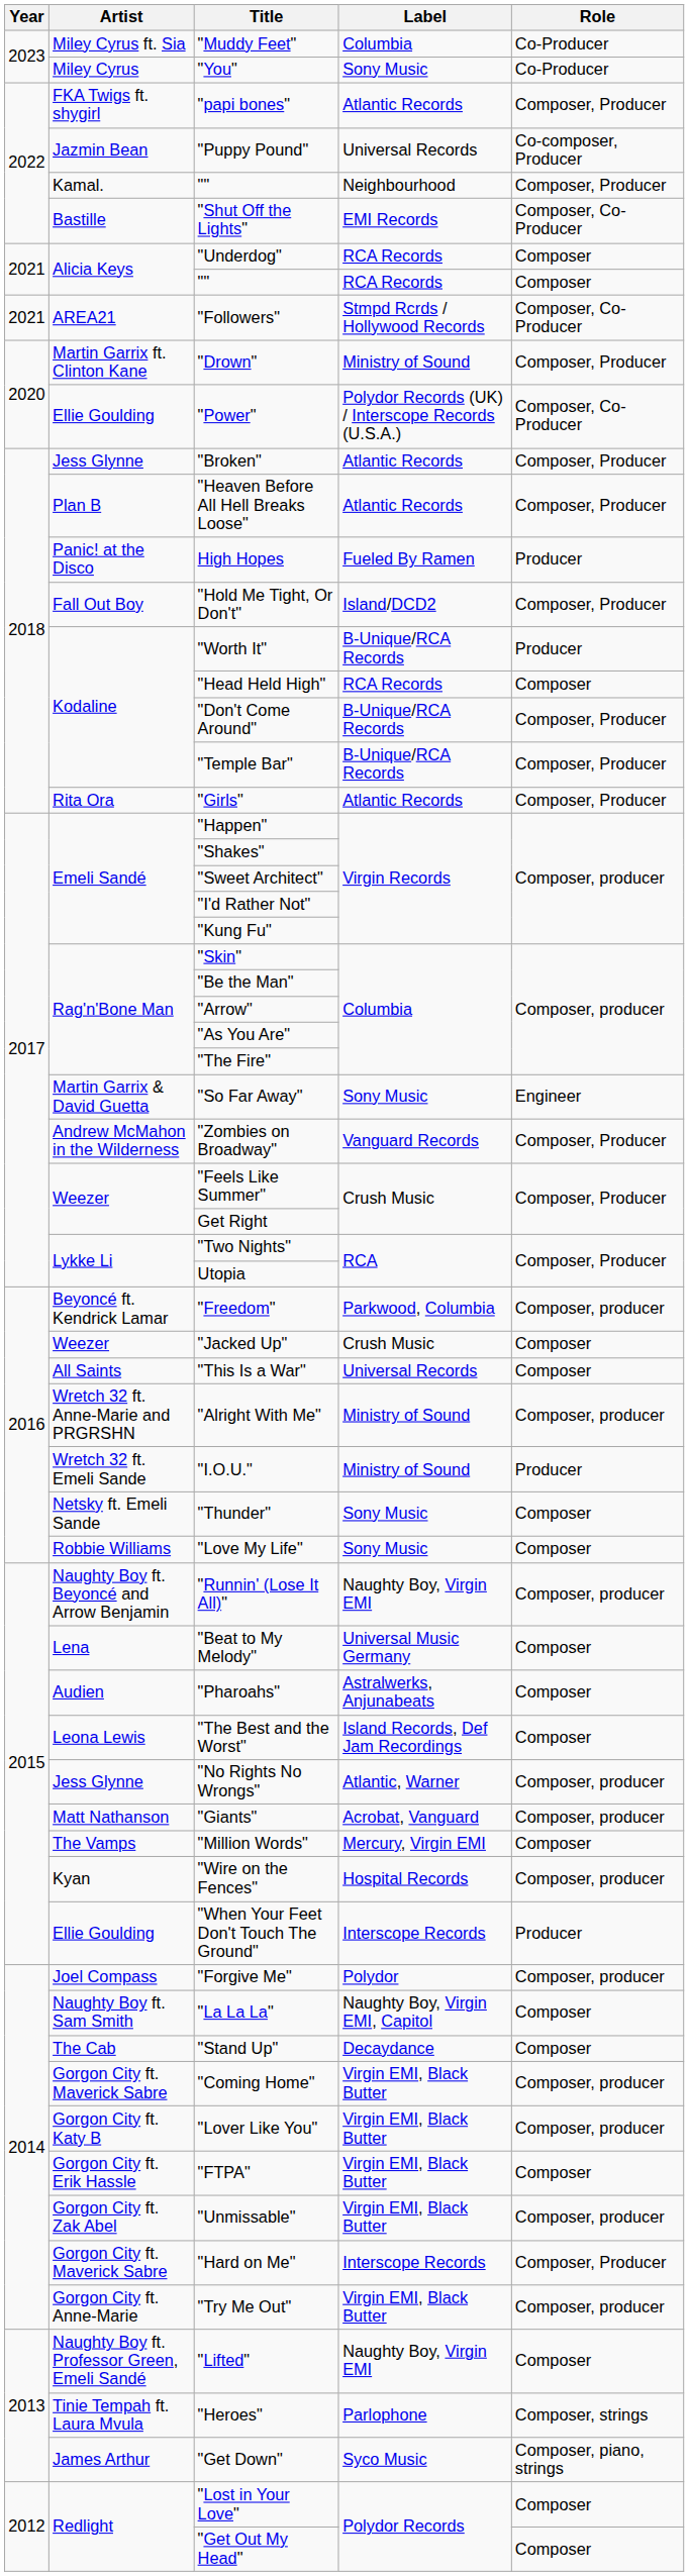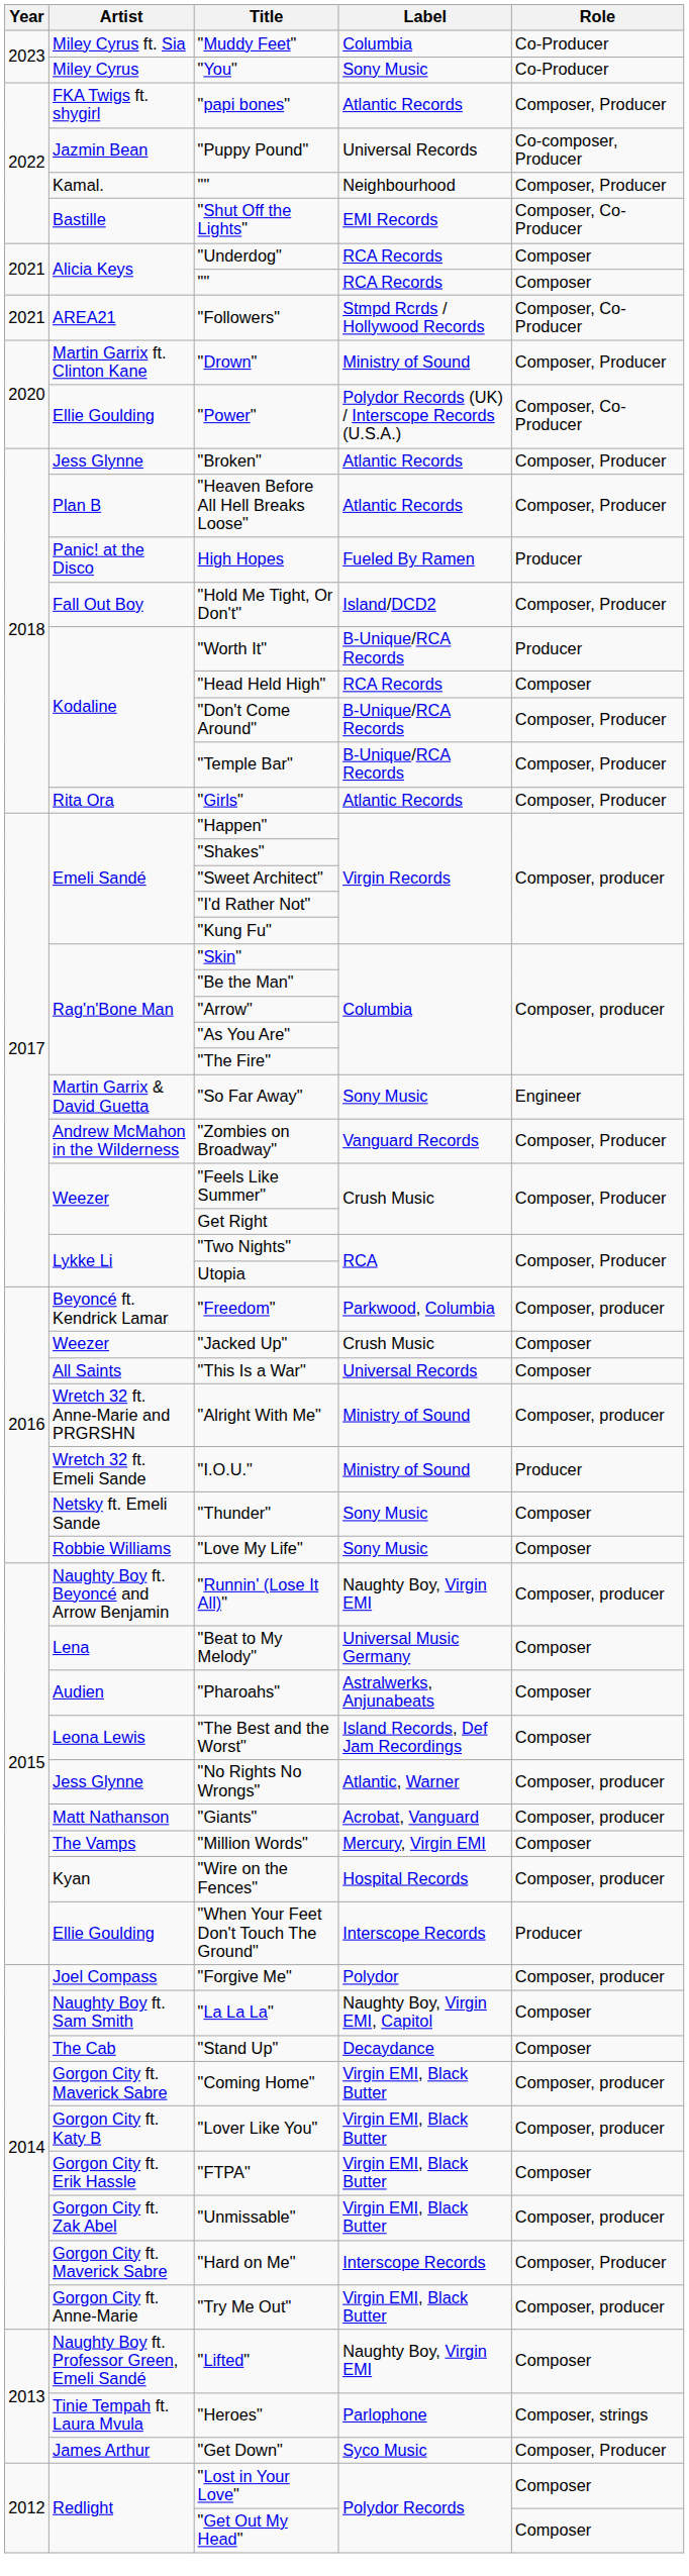 <table class="wikitable sortable">
 <tr>
 <th style="width: 20pt;">Year</th>
 <th style="width: 100pt;">Artist</th>
 <th style="width: 100pt;">Title</th>
 <th style="width: 120pt;">Label</th>
 <th style="width: 120pt;">Role</th>
 </tr>
 <tr>
 <td rowspan="2">2023</td>
 <td><a href='#'>Miley Cyrus</a> ft. <a href='#'>Sia</a></td>
 <td>"<a href='#'>Muddy Feet</a>"</td>
 <td><a href='#'>Columbia</a></td>
 <td>Co-Producer</td>
 </tr>
 <tr>
 <td><a href='#'>Miley Cyrus</a></td>
 <td>"<a href='#'>You</a>"</td>
 <td><a href='#'>Sony Music</a></td>
 <td>Co-Producer</td>
 </tr>
 <tr>
 <td rowspan="4">2022</td>
 <td><a href='#'>FKA Twigs</a> ft. <a href='#'>shygirl</a></td>
 <td>"<a href='#'>papi bones</a>"</td>
 <td><a href='#'>Atlantic Records</a></td>
 <td>Composer, Producer</td>
 </tr>
 <tr>
 <td><a href='#'>Jazmin Bean</a></td>
 <td>"Puppy Pound"</td>
 <td>Universal Records</td>
 <td>Co-composer, Producer</td>
 </tr>
 <tr>
 <td>Kamal.</td>
 <td>""</td>
 <td>Neighbourhood</td>
 <td>Composer, Producer</td>
 </tr>
 <tr>
 <td><a href='#'>Bastille</a></td>
 <td>"<a href='#'>Shut Off the Lights</a>"</td>
 <td><a href='#'>EMI Records</a></td>
 <td>Composer, Co-Producer</td>
 </tr>
 <tr>
 <td rowspan="2">2021</td>
 <td rowspan="2"><a href='#'>Alicia Keys</a></td>
 <td>"Underdog"</td>
 <td><a href='#'>RCA Records</a></td>
 <td>Composer</td>
 </tr>
 <tr>
 <td>""</td>
 <td><a href='#'>RCA Records</a></td>
 <td>Composer</td>
 </tr>
 <tr>
 <td rowspan="1">2021</td>
 <td><a href='#'>AREA21</a></td>
 <td>"Followers"</td>
 <td><a href='#'>Stmpd Rcrds</a> / <a href='#'>Hollywood Records</a></td>
 <td>Composer, Co-Producer</td>
 </tr>
 <tr>
 <td rowspan="2">2020</td>
 <td><a href='#'>Martin Garrix</a> ft. <a href='#'>Clinton Kane</a></td>
 <td>"<a href='#'>Drown</a>"</td>
 <td><a href='#'>Ministry of Sound</a></td>
 <td>Composer, Producer</td>
 </tr>
 <tr>
 <td><a href='#'>Ellie Goulding</a></td>
 <td>"<a href='#'>Power</a>"</td>
 <td><a href='#'>Polydor Records</a> (UK) / <a href='#'>Interscope Records</a> (U.S.A.)</td>
 <td>Composer, Co-Producer</td>
 </tr>
 <tr>
 <td rowspan="9">2018</td>
 <td><a href='#'>Jess Glynne</a></td>
 <td>"Broken"</td>
 <td><a href='#'>Atlantic Records</a></td>
 <td>Composer, Producer</td>
 </tr>
 <tr>
 <td><a href='#'>Plan B</a></td>
 <td>"Heaven Before All Hell Breaks Loose"</td>
 <td><a href='#'>Atlantic Records</a></td>
 <td>Composer, Producer</td>
 </tr>
 <tr>
 <td><a href='#'>Panic! at the Disco</a></td>
 <td><a href='#'>High Hopes</a></td>
 <td><a href='#'>Fueled By Ramen</a></td>
 <td>Producer</td>
 </tr>
 <tr>
 <td><a href='#'>Fall Out Boy</a></td>
 <td>"Hold Me Tight, Or Don't"</td>
 <td><a href='#'>Island</a>/<a href='#'>DCD2</a></td>
 <td>Composer, Producer</td>
 </tr>
 <tr>
 <td rowspan="4"><a href='#'>Kodaline</a></td>
 <td>"Worth It"</td>
 <td><a href='#'>B-Unique</a>/<a href='#'>RCA Records</a></td>
 <td>Producer</td>
 </tr>
 <tr>
 <td>"Head Held High"</td>
 <td><a href='#'>RCA Records</a></td>
 <td>Composer</td>
 </tr>
 <tr>
 <td>"Don't Come Around"</td>
 <td><a href='#'>B-Unique</a>/<a href='#'>RCA Records</a></td>
 <td>Composer, Producer</td>
 </tr>
 <tr>
 <td>"Temple Bar"</td>
 <td><a href='#'>B-Unique</a>/<a href='#'>RCA Records</a></td>
 <td>Composer, Producer</td>
 </tr>
 <tr>
 <td><a href='#'>Rita Ora</a></td>
 <td>"<a href='#'>Girls</a>"</td>
 <td><a href='#'>Atlantic Records</a></td>
 <td>Composer, Producer</td>
 </tr>
 <tr>
 <td rowspan="16">2017</td>
 <td rowspan="5"><a href='#'>Emeli Sandé</a></td>
 <td>"Happen"</td>
 <td rowspan="5"><a href='#'>Virgin Records</a></td>
 <td rowspan="5">Composer, producer</td>
 </tr>
 <tr>
 <td>"Shakes"</td>
 </tr>
 <tr>
 <td>"Sweet Architect"</td>
 </tr>
 <tr>
 <td>"I'd Rather Not"</td>
 </tr>
 <tr>
 <td>"Kung Fu"</td>
 </tr>
 <tr>
 <td rowspan="5"><a href='#'>Rag'n'Bone Man</a></td>
 <td>"<a href='#'>Skin</a>"</td>
 <td rowspan="5"><a href='#'>Columbia</a></td>
 <td rowspan="5">Composer, producer</td>
 </tr>
 <tr>
 <td>"Be the Man"</td>
 </tr>
 <tr>
 <td>"Arrow"</td>
 </tr>
 <tr>
 <td>"As You Are"</td>
 </tr>
 <tr>
 <td>"The Fire"</td>
 </tr>
 <tr>
 <td><a href='#'>Martin Garrix</a> & <a href='#'>David Guetta</a></td>
 <td>"So Far Away"</td>
 <td><a href='#'>Sony Music</a></td>
 <td>Engineer</td>
 </tr>
 <tr>
 <td><a href='#'>Andrew McMahon in the Wilderness</a></td>
 <td>"Zombies on Broadway"</td>
 <td><a href='#'>Vanguard Records</a></td>
 <td>Composer, Producer</td>
 </tr>
 <tr>
 <td rowspan="2"><a href='#'>Weezer</a></td>
 <td>"Feels Like Summer"</td>
 <td rowspan="2">Crush Music</td>
 <td rowspan="2">Composer, Producer</td>
 </tr>
 <tr>
 <td>Get Right</td>
 </tr>
 <tr>
 <td rowspan="2"><a href='#'>Lykke Li</a></td>
 <td>"Two Nights"</td>
 <td rowspan="2"><a href='#'>RCA</a></td>
 <td rowspan="2">Composer, Producer</td>
 </tr>
 <tr>
 <td>Utopia</td>
 </tr>
 <tr>
 <td rowspan="7">2016</td>
 <td><a href='#'>Beyoncé</a> ft. Kendrick Lamar</td>
 <td>"<a href='#'>Freedom</a>"</td>
 <td><a href='#'>Parkwood</a>, <a href='#'>Columbia</a></td>
 <td>Composer, producer</td>
 </tr>
 <tr>
 <td><a href='#'>Weezer</a></td>
 <td>"Jacked Up"</td>
 <td>Crush Music</td>
 <td>Composer</td>
 </tr>
 <tr>
 <td><a href='#'>All Saints</a></td>
 <td>"This Is a War"</td>
 <td><a href='#'>Universal Records</a></td>
 <td>Composer</td>
 </tr>
 <tr>
 <td><a href='#'>Wretch 32</a> ft. Anne-Marie and PRGRSHN</td>
 <td>"Alright With Me"</td>
 <td><a href='#'>Ministry of Sound</a></td>
 <td>Composer, producer</td>
 </tr>
 <tr>
 <td><a href='#'>Wretch 32</a> ft. Emeli Sande</td>
 <td>"I.O.U."</td>
 <td><a href='#'>Ministry of Sound</a></td>
 <td>Producer</td>
 </tr>
 <tr>
 <td><a href='#'>Netsky</a> ft. Emeli Sande</td>
 <td>"Thunder"</td>
 <td><a href='#'>Sony Music</a></td>
 <td>Composer</td>
 </tr>
 <tr>
 <td><a href='#'>Robbie Williams</a></td>
 <td>"Love My Life"</td>
 <td><a href='#'>Sony Music</a></td>
 <td>Composer</td>
 </tr>
 <tr>
 <td rowspan="9">2015</td>
 <td><a href='#'>Naughty Boy</a> ft. <a href='#'>Beyoncé</a> and Arrow Benjamin</td>
 <td>"<a href='#'>Runnin' (Lose It All)</a>"</td>
 <td>Naughty Boy, <a href='#'>Virgin EMI</a></td>
 <td>Composer, producer</td>
 </tr>
 <tr>
 <td><a href='#'>Lena</a></td>
 <td>"Beat to My Melody"</td>
 <td><a href='#'>Universal Music Germany</a></td>
 <td>Composer</td>
 </tr>
 <tr>
 <td><a href='#'>Audien</a></td>
 <td>"Pharoahs"</td>
 <td><a href='#'>Astralwerks</a>, <a href='#'>Anjunabeats</a></td>
 <td>Composer</td>
 </tr>
 <tr>
 <td><a href='#'>Leona Lewis</a></td>
 <td>"The Best and the Worst"</td>
 <td><a href='#'>Island Records</a>, <a href='#'>Def Jam Recordings</a></td>
 <td>Composer</td>
 </tr>
 <tr>
 <td><a href='#'>Jess Glynne</a></td>
 <td>"No Rights No Wrongs"</td>
 <td><a href='#'>Atlantic</a>, <a href='#'>Warner</a></td>
 <td>Composer, producer</td>
 </tr>
 <tr>
 <td><a href='#'>Matt Nathanson</a></td>
 <td>"Giants"</td>
 <td><a href='#'>Acrobat</a>, <a href='#'>Vanguard</a></td>
 <td>Composer, producer</td>
 </tr>
 <tr>
 <td><a href='#'>The Vamps</a></td>
 <td>"Million Words"</td>
 <td><a href='#'>Mercury</a>, <a href='#'>Virgin EMI</a></td>
 <td>Composer</td>
 </tr>
 <tr>
 <td>Kyan</td>
 <td>"Wire on the Fences"</td>
 <td><a href='#'>Hospital Records</a></td>
 <td>Composer, producer</td>
 </tr>
 <tr>
 <td><a href='#'>Ellie Goulding</a></td>
 <td>"When Your Feet Don't Touch The Ground"</td>
 <td><a href='#'>Interscope Records</a></td>
 <td>Producer</td>
 </tr>
 <tr>
 <td rowspan="9">2014</td>
 <td><a href='#'>Joel Compass</a></td>
 <td>"Forgive Me"</td>
 <td><a href='#'>Polydor</a></td>
 <td>Composer, producer</td>
 </tr>
 <tr>
 <td><a href='#'>Naughty Boy</a> ft. <a href='#'>Sam Smith</a></td>
 <td>"<a href='#'>La La La</a>"</td>
 <td>Naughty Boy, <a href='#'>Virgin EMI</a>, <a href='#'>Capitol</a></td>
 <td>Composer</td>
 </tr>
 <tr>
 <td><a href='#'>The Cab</a></td>
 <td>"Stand Up"</td>
 <td><a href='#'>Decaydance</a></td>
 <td>Composer</td>
 </tr>
 <tr>
 <td><a href='#'>Gorgon City</a> ft. <a href='#'>Maverick Sabre</a></td>
 <td>"Coming Home"</td>
 <td><a href='#'>Virgin EMI</a>, <a href='#'>Black Butter</a></td>
 <td>Composer, producer</td>
 </tr>
 <tr>
 <td><a href='#'>Gorgon City</a> ft. <a href='#'>Katy B</a></td>
 <td>"Lover Like You"</td>
 <td><a href='#'>Virgin EMI</a>, <a href='#'>Black Butter</a></td>
 <td>Composer, producer</td>
 </tr>
 <tr>
 <td><a href='#'>Gorgon City</a> ft. <a href='#'>Erik Hassle</a></td>
 <td>"FTPA"</td>
 <td><a href='#'>Virgin EMI</a>, <a href='#'>Black Butter</a></td>
 <td>Composer</td>
 </tr>
 <tr>
 <td><a href='#'>Gorgon City</a> ft. <a href='#'>Zak Abel</a></td>
 <td>"Unmissable"</td>
 <td><a href='#'>Virgin EMI</a>, <a href='#'>Black Butter</a></td>
 <td>Composer, producer</td>
 </tr>
 <tr>
 <td><a href='#'>Gorgon City</a> ft. <a href='#'>Maverick Sabre</a></td>
 <td>"Hard on Me"</td>
 <td><a href='#'>Interscope Records</a></td>
 <td>Composer, Producer</td>
 </tr>
 <tr>
 <td><a href='#'>Gorgon City</a> ft. Anne-Marie</td>
 <td>"Try Me Out"</td>
 <td><a href='#'>Virgin EMI</a>, <a href='#'>Black Butter</a></td>
 <td>Composer, producer</td>
 </tr>
 <tr>
 <td rowspan="3">2013</td>
 <td><a href='#'>Naughty Boy</a> ft. <a href='#'>Professor Green</a>, <a href='#'>Emeli Sandé</a></td>
 <td>"<a href='#'>Lifted</a>"</td>
 <td>Naughty Boy, <a href='#'>Virgin EMI</a></td>
 <td>Composer</td>
 </tr>
 <tr>
 <td><a href='#'>Tinie Tempah</a> ft. <a href='#'>Laura Mvula</a></td>
 <td>"Heroes"</td>
 <td><a href='#'>Parlophone</a></td>
 <td>Composer, strings</td>
 </tr>
 <tr>
 <td><a href='#'>James Arthur</a></td>
 <td>"Get Down"</td>
 <td><a href='#'>Syco Music</a></td>
-<td>Composer, piano, strings</td>
+<td>Composer, Producer</td>
 </tr>
 <tr>
 <td rowspan="2">2012</td>
 <td rowspan="2"><a href='#'>Redlight</a></td>
 <td>"<a href='#'>Lost in Your Love</a>"</td>
 <td rowspan="2"><a href='#'>Polydor Records</a></td>
 <td>Composer</td>
 </tr>
 <tr>
 <td>"<a href='#'>Get Out My Head</a>"</td>
 <td>Composer</td>
 </tr>
 </table>
